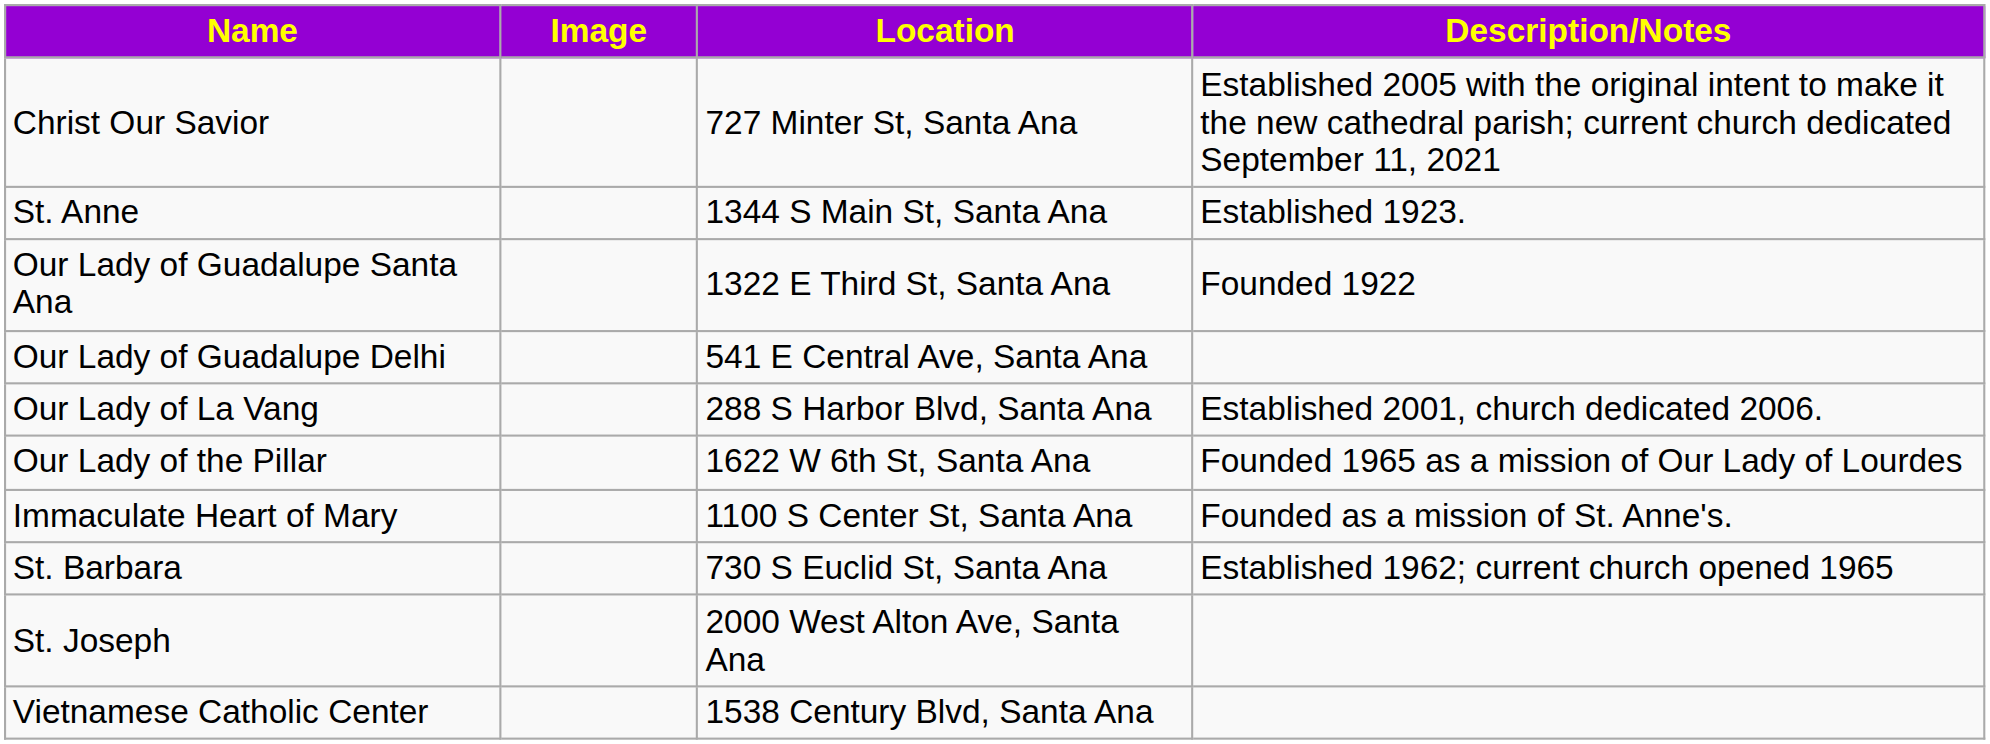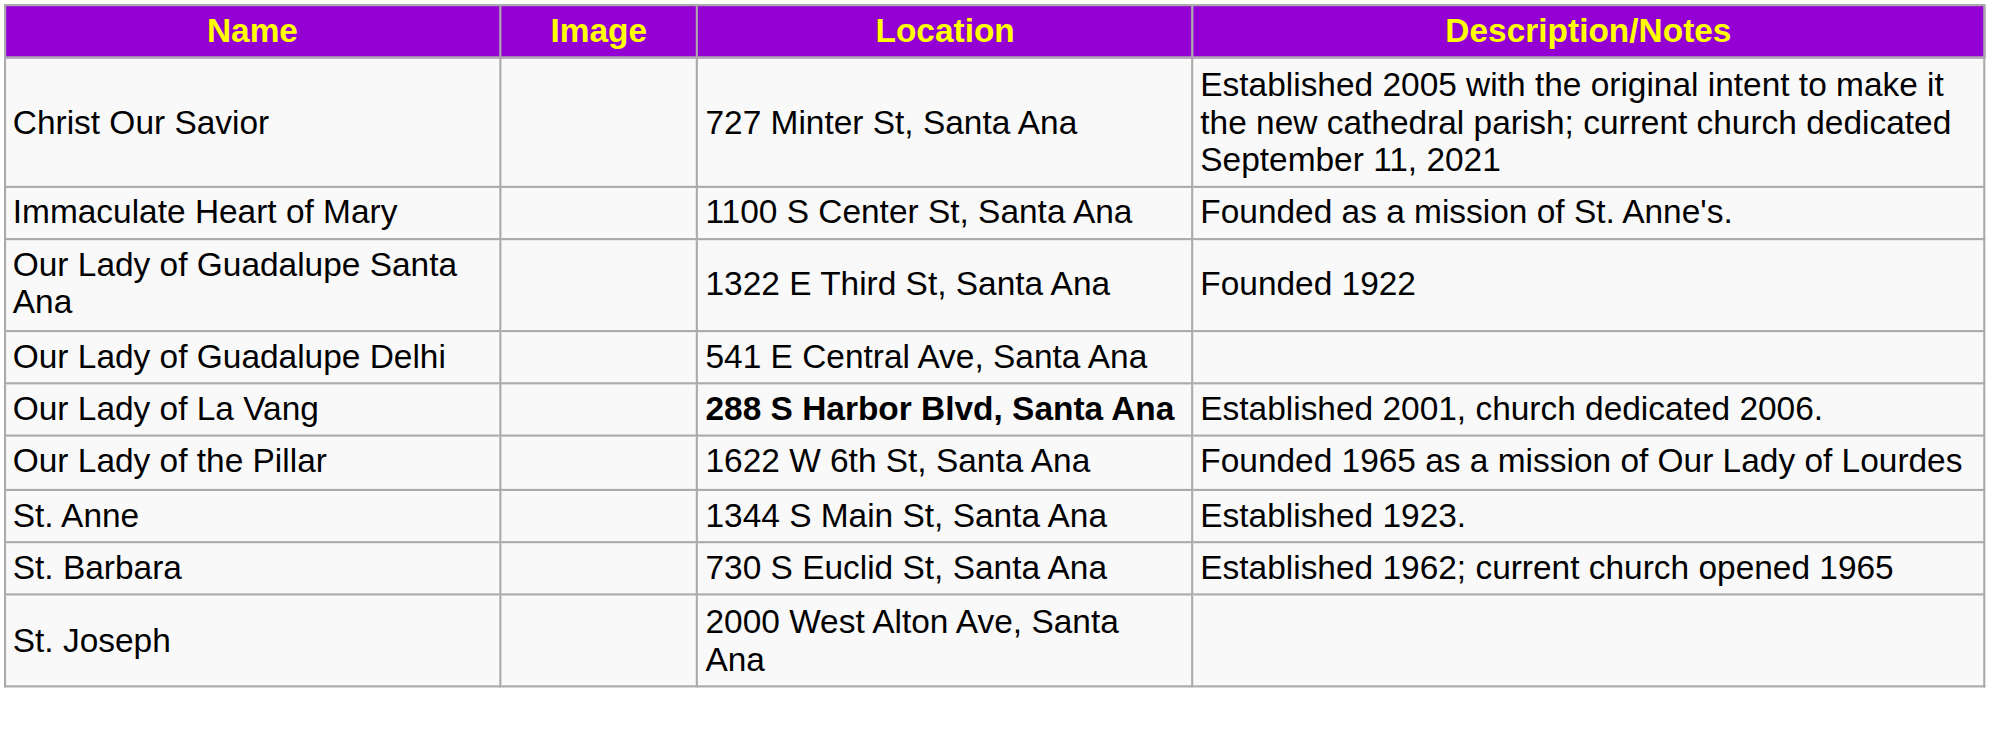 <table class="wikitable sortable" style="width:75%">
 <tr>
 <th style="background:darkviolet; color:yellow;" width="25%"><strong>Name</strong></th>
 <th style="background:darkviolet; color:yellow;" width="10%"><strong>Image</strong></th>
 <th style="background:darkviolet; color:yellow;" width="25%"><strong>Location</strong></th>
 <th style="background:darkviolet; color:yellow;" width="15"><strong>Description/Notes</strong></th>
 </tr>
 <tr>
 <td>Christ Our Savior</td>
 <td></td>
 <td>727 Minter St, Santa Ana</td>
 <td>Established 2005 with the original intent to make it the new cathedral parish; current church dedicated September 11, 2021</td>
 </tr>
 <tr>
-<td>St. Anne</td>
+<td>Immaculate Heart of Mary</td>
 <td></td>
-<td>1344 S Main St, Santa Ana</td>
-<td>Established 1923.</td>
+<td>1100 S Center St, Santa Ana</td>
+<td>Founded as a mission of St. Anne's.</td>
 </tr>
 <tr>
 <td>Our Lady of Guadalupe Santa Ana</td>
 <td></td>
 <td>1322 E Third St, Santa Ana</td>
 <td>Founded 1922</td>
 </tr>
 <tr>
 <td>Our Lady of Guadalupe Delhi</td>
 <td></td>
 <td>541 E Central Ave, Santa Ana</td>
 <td></td>
 </tr>
 <tr>
 <td>Our Lady of La Vang</td>
 <td></td>
-<td>288 S Harbor Blvd, Santa Ana</td>
+<td><strong>288 S Harbor Blvd, Santa Ana</strong></td>
 <td>Established 2001, church dedicated 2006.</td>
 </tr>
 <tr>
 <td>Our Lady of the Pillar</td>
 <td></td>
 <td>1622 W 6th St, Santa Ana</td>
 <td>Founded 1965 as a mission of Our Lady of Lourdes</td>
 </tr>
 <tr>
-<td>Immaculate Heart of Mary</td>
+<td>St. Anne</td>
 <td></td>
-<td>1100 S Center St, Santa Ana</td>
-<td>Founded as a mission of St. Anne's.</td>
+<td>1344 S Main St, Santa Ana</td>
+<td>Established 1923.</td>
 </tr>
 <tr>
 <td>St. Barbara</td>
 <td></td>
 <td>730 S Euclid St, Santa Ana</td>
 <td>Established 1962; current church opened 1965</td>
 </tr>
 <tr>
 <td>St. Joseph</td>
 <td></td>
 <td>2000 West Alton Ave, Santa Ana</td>
 <td></td>
 </tr>
-<tr>
-<td>Vietnamese Catholic Center</td>
-<td></td>
-<td>1538 Century Blvd, Santa Ana</td>
-<td></td>
-</tr>
 </table>
